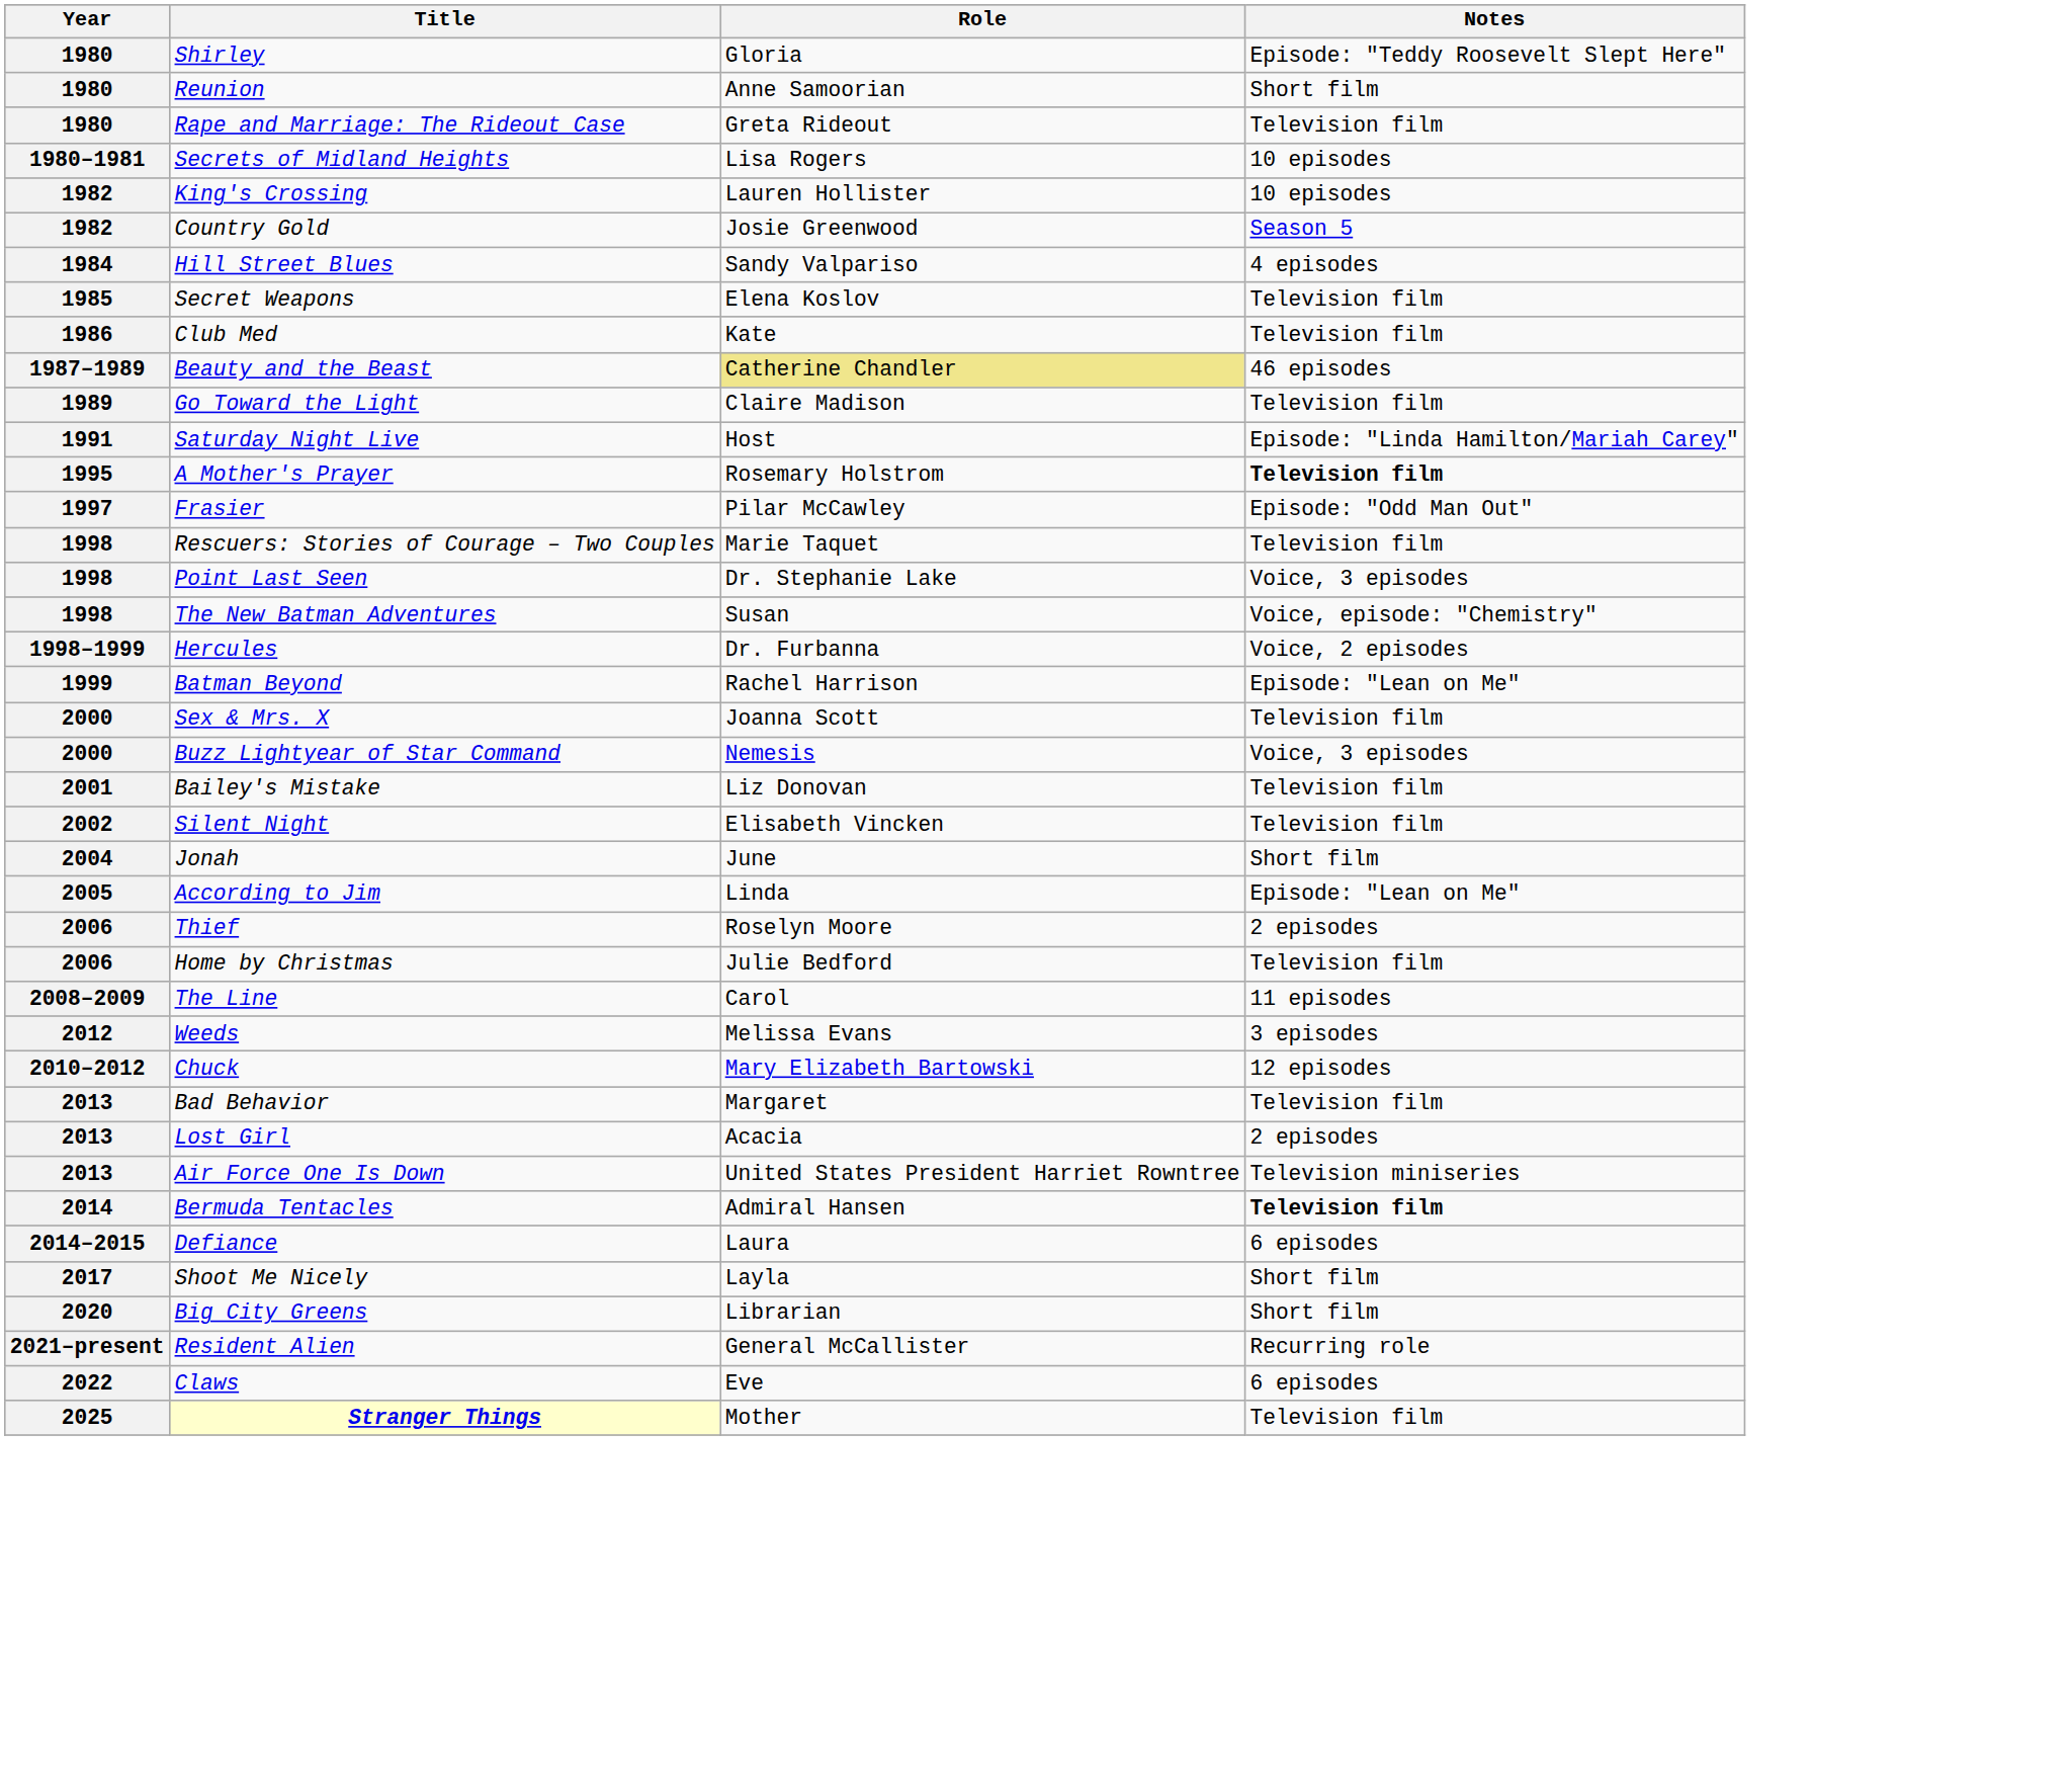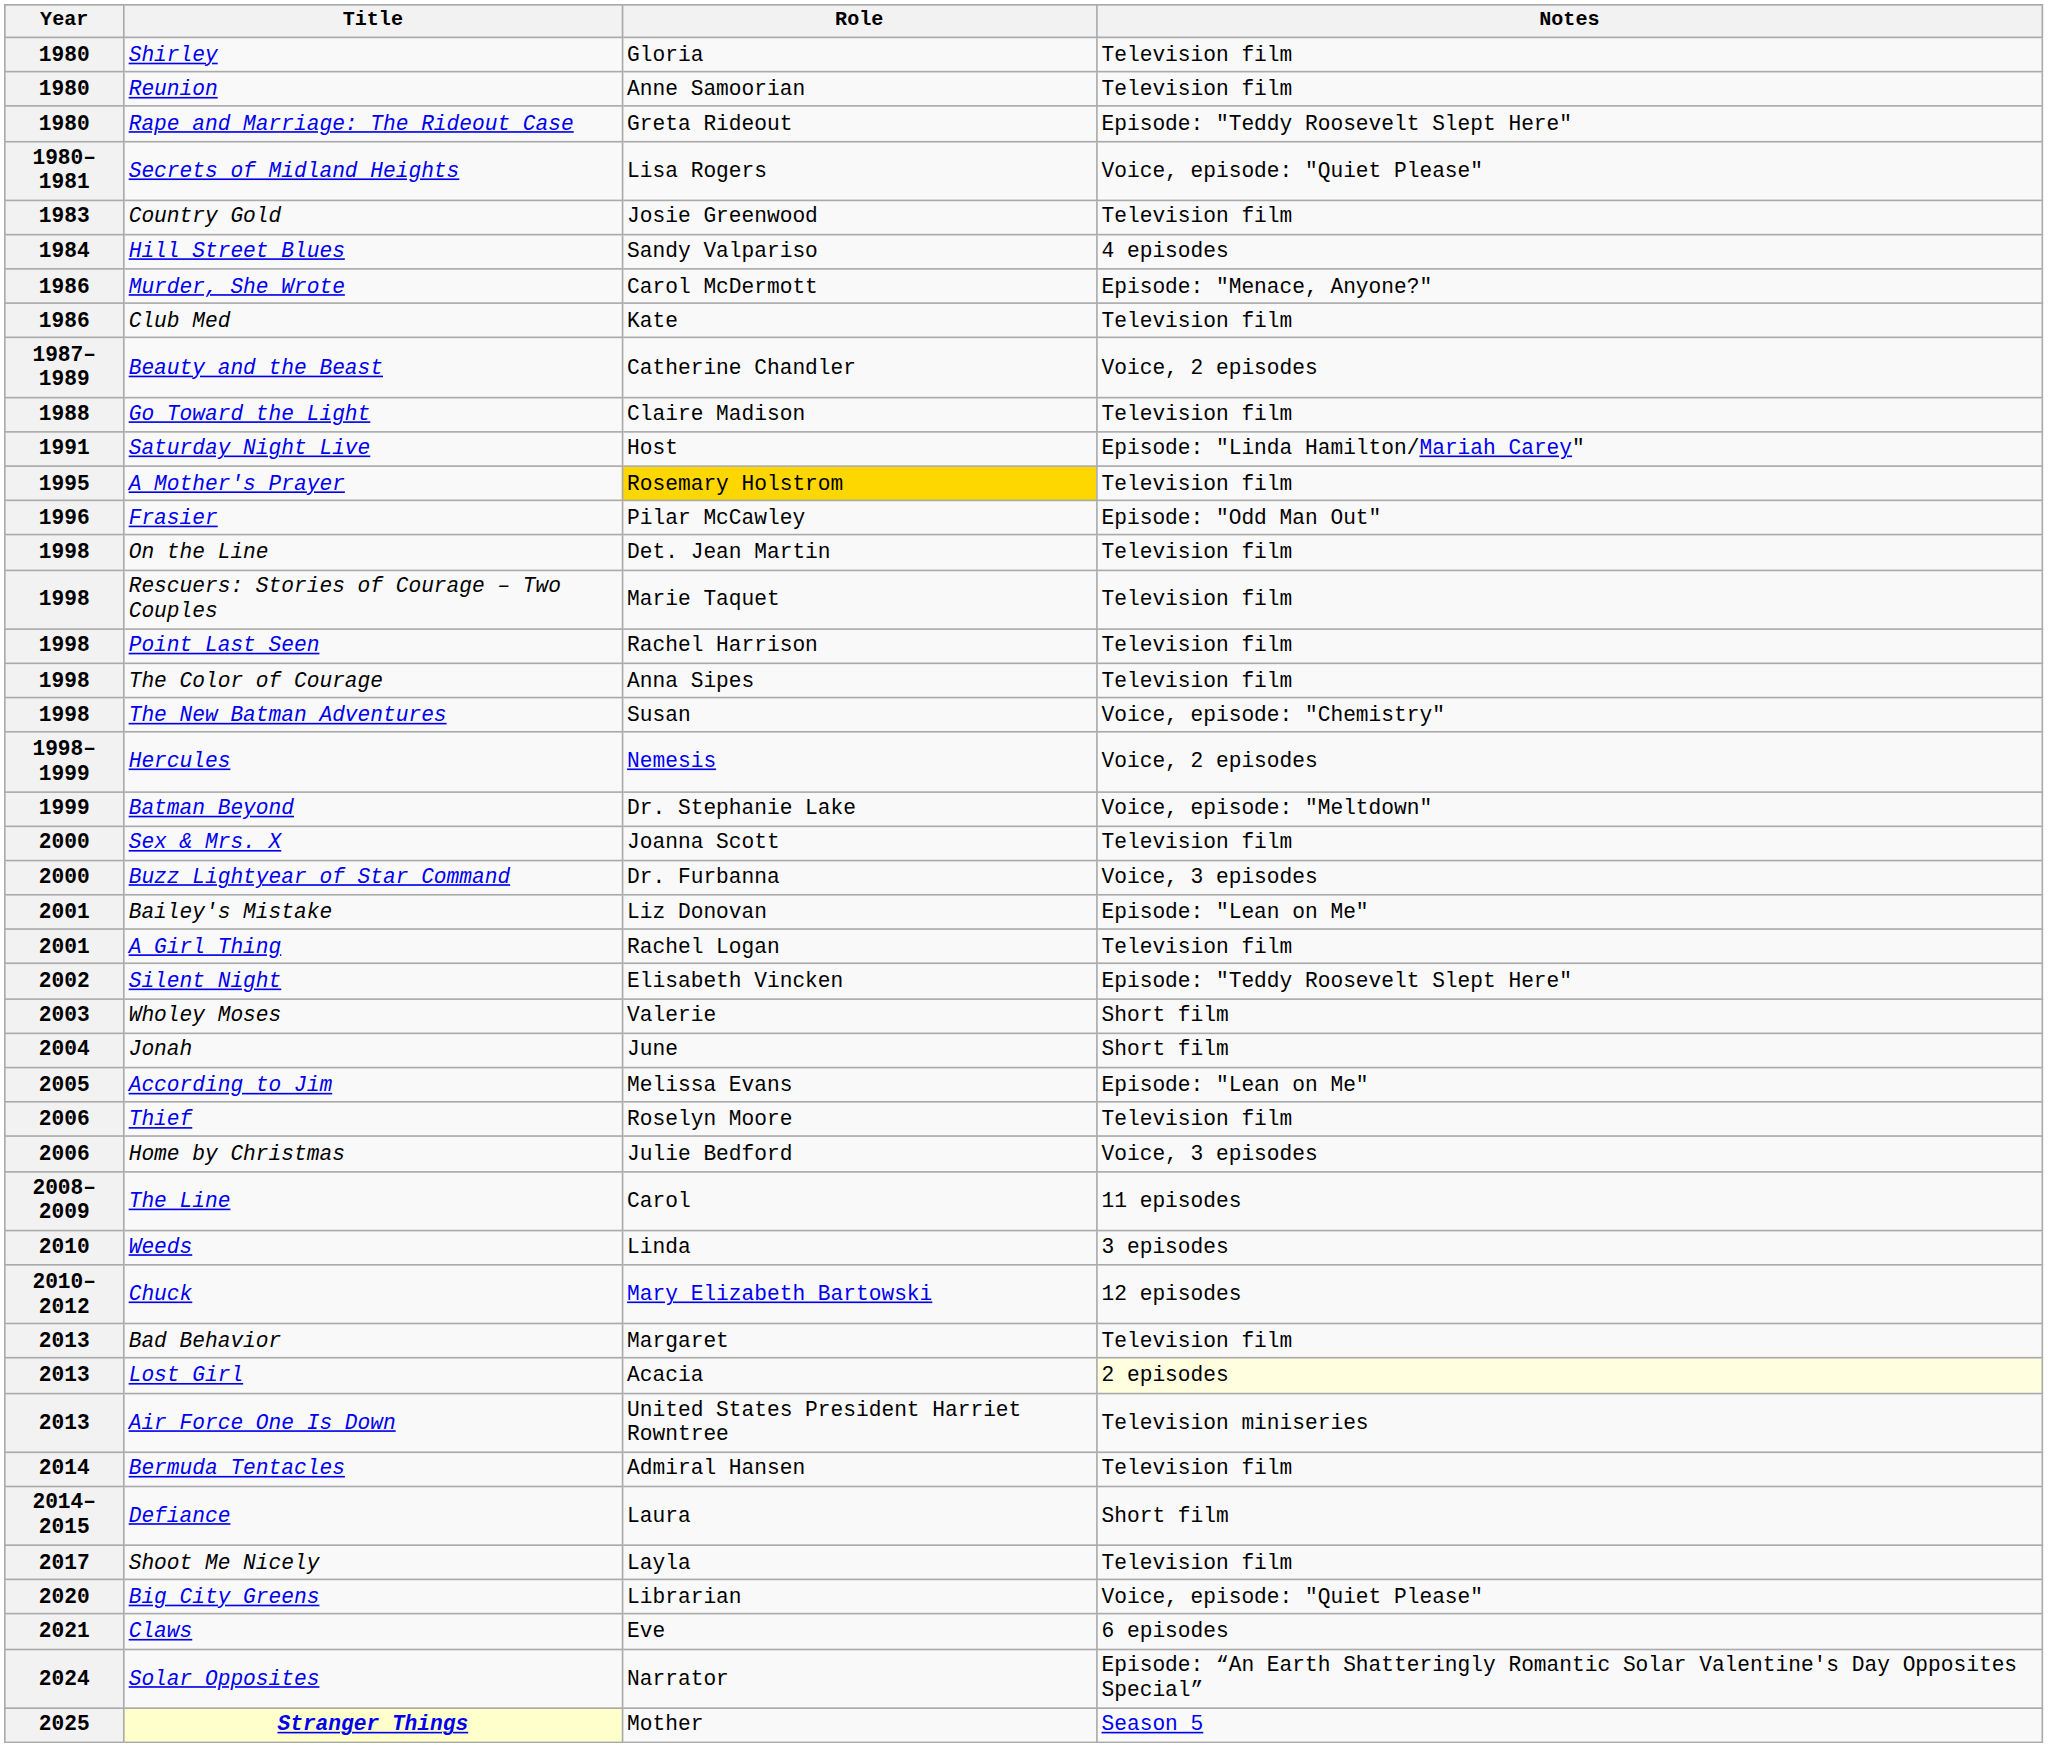 <table class="wikitable plainrowheaders sortable">
 <tr style="background:#ccc; text-align:center; font-size:95%;">
 <th scope="col">Year</th>
 <th scope="col">Title</th>
 <th scope="col">Role</th>
 <th scope="col" class="unsortable">Notes</th>
 </tr>
 <tr>
 <th scope=row>1980</th>
 <td><em><a href='#'>Shirley</a></em></td>
 <td>Gloria</td>
-<td>Episode: "Teddy Roosevelt Slept Here"</td>
+<td>Television film</td>
 </tr>
 <tr>
 <th scope=row>1980</th>
 <td><em><a href='#'>Reunion</a></em></td>
 <td>Anne Samoorian</td>
-<td>Short film</td>
+<td>Television film</td>
 </tr>
 <tr>
 <th scope=row>1980</th>
 <td><em><a href='#'>Rape and Marriage: The Rideout Case</a></em></td>
 <td>Greta Rideout</td>
-<td>Television film</td>
+<td>Episode: "Teddy Roosevelt Slept Here"</td>
 </tr>
 <tr>
 <th scope=row>1980–1981</th>
 <td><em><a href='#'>Secrets of Midland Heights</a></em></td>
 <td>Lisa Rogers</td>
-<td>10 episodes</td>
+<td>Voice, episode: "Quiet Please"</td>
 </tr>
 <tr>
-<th scope=row>1982</th>
-<td><em><a href='#'>King's Crossing</a></em></td>
-<td>Lauren Hollister</td>
-<td>10 episodes</td>
-</tr>
-<tr>
-<th scope=row>1982</th>
+<th scope=row>1983</th>
 <td><em>Country Gold</em></td>
 <td>Josie Greenwood</td>
-<td><a href='#'>Season 5</a></td>
+<td>Television film</td>
 </tr>
 <tr>
 <th scope=row>1984</th>
 <td><em><a href='#'>Hill Street Blues</a></em></td>
 <td>Sandy Valpariso</td>
 <td>4 episodes</td>
 </tr>
 <tr>
-<th scope=row>1985</th>
-<td><em>Secret Weapons</em></td>
-<td>Elena Koslov</td>
-<td>Television film</td>
+<th scope=row>1986</th>
+<td><em><a href='#'>Murder, She Wrote</a></em></td>
+<td>Carol McDermott</td>
+<td>Episode: "Menace, Anyone?"</td>
 </tr>
 <tr>
 <th scope=row>1986</th>
 <td><em>Club Med</em></td>
 <td>Kate</td>
 <td>Television film</td>
 </tr>
 <tr>
 <th scope=row>1987–1989</th>
 <td><em><a href='#'>Beauty and the Beast</a></em></td>
-<td style="background: khaki;">Catherine Chandler</td>
-<td>46 episodes</td>
+<td>Catherine Chandler</td>
+<td>Voice, 2 episodes</td>
 </tr>
 <tr>
-<th scope=row>1989</th>
+<th scope=row>1988</th>
 <td><em><a href='#'>Go Toward the Light</a></em></td>
 <td>Claire Madison</td>
 <td>Television film</td>
 </tr>
 <tr>
 <th scope=row>1991</th>
 <td><em><a href='#'>Saturday Night Live</a></em></td>
 <td>Host</td>
 <td>Episode: "Linda Hamilton/<a href='#'>Mariah Carey</a>"</td>
 </tr>
 <tr>
 <th scope=row>1995</th>
 <td><em><a href='#'>A Mother's Prayer</a></em></td>
-<td>Rosemary Holstrom</td>
-<td><strong>Television film</strong></td>
+<td style="background: gold;">Rosemary Holstrom</td>
+<td>Television film</td>
 </tr>
 <tr>
-<th scope=row>1997</th>
+<th scope=row>1996</th>
 <td><em><a href='#'>Frasier</a></em></td>
 <td>Pilar McCawley</td>
 <td>Episode: "Odd Man Out"</td>
+</tr>
+<tr>
+<th scope=row>1998</th>
+<td><em>On the Line</em></td>
+<td>Det. Jean Martin</td>
+<td>Television film</td>
 </tr>
 <tr>
 <th scope=row>1998</th>
 <td><em>Rescuers: Stories of Courage – Two Couples</em></td>
 <td>Marie Taquet</td>
 <td>Television film</td>
 </tr>
 <tr>
 <th scope=row>1998</th>
 <td><em><a href='#'>Point Last Seen</a></em></td>
-<td>Dr. Stephanie Lake</td>
-<td>Voice, 3 episodes</td>
+<td>Rachel Harrison</td>
+<td>Television film</td>
+</tr>
+<tr>
+<th scope=row>1998</th>
+<td><em>The Color of Courage</em></td>
+<td>Anna Sipes</td>
+<td>Television film</td>
 </tr>
 <tr>
 <th scope=row>1998</th>
 <td><em><a href='#'>The New Batman Adventures</a></em></td>
 <td>Susan</td>
 <td>Voice, episode: "Chemistry"</td>
 </tr>
 <tr>
 <th scope=row>1998–1999</th>
 <td><em><a href='#'>Hercules</a></em></td>
-<td>Dr. Furbanna</td>
+<td><a href='#'>Nemesis</a></td>
 <td>Voice, 2 episodes</td>
 </tr>
 <tr>
 <th scope=row>1999</th>
 <td><em><a href='#'>Batman Beyond</a></em></td>
-<td>Rachel Harrison</td>
-<td>Episode: "Lean on Me"</td>
+<td>Dr. Stephanie Lake</td>
+<td>Voice, episode: "Meltdown"</td>
 </tr>
 <tr>
 <th scope=row>2000</th>
 <td><em><a href='#'>Sex & Mrs. X</a></em></td>
 <td>Joanna Scott</td>
 <td>Television film</td>
 </tr>
 <tr>
 <th scope=row>2000</th>
 <td><em><a href='#'>Buzz Lightyear of Star Command</a></em></td>
-<td><a href='#'>Nemesis</a></td>
+<td>Dr. Furbanna</td>
 <td>Voice, 3 episodes</td>
 </tr>
 <tr>
 <th scope=row>2001</th>
 <td><em>Bailey's Mistake</em></td>
 <td>Liz Donovan</td>
+<td>Episode: "Lean on Me"</td>
+</tr>
+<tr>
+<th scope=row>2001</th>
+<td><em><a href='#'>A Girl Thing</a></em></td>
+<td>Rachel Logan</td>
 <td>Television film</td>
 </tr>
 <tr>
 <th scope=row>2002</th>
 <td><em><a href='#'>Silent Night</a></em></td>
 <td>Elisabeth Vincken</td>
-<td>Television film</td>
+<td>Episode: "Teddy Roosevelt Slept Here"</td>
+</tr>
+<tr>
+<th scope=row>2003</th>
+<td><em>Wholey Moses</em></td>
+<td>Valerie</td>
+<td>Short film</td>
 </tr>
 <tr>
 <th scope=row>2004</th>
 <td><em>Jonah</em></td>
 <td>June</td>
 <td>Short film</td>
 </tr>
 <tr>
 <th scope=row>2005</th>
 <td><em><a href='#'>According to Jim</a></em></td>
-<td>Linda</td>
+<td>Melissa Evans</td>
 <td>Episode: "Lean on Me"</td>
 </tr>
 <tr>
 <th scope=row>2006</th>
 <td><em><a href='#'>Thief</a></em></td>
 <td>Roselyn Moore</td>
-<td>2 episodes</td>
+<td>Television film</td>
 </tr>
 <tr>
 <th scope=row>2006</th>
 <td><em>Home by Christmas</em></td>
 <td>Julie Bedford</td>
-<td>Television film</td>
+<td>Voice, 3 episodes</td>
 </tr>
 <tr>
 <th scope=row>2008–2009</th>
 <td><em><a href='#'>The Line</a></em></td>
 <td>Carol</td>
 <td>11 episodes</td>
 </tr>
 <tr>
-<th scope=row>2012</th>
+<th scope=row>2010</th>
 <td><em><a href='#'>Weeds</a></em></td>
-<td>Melissa Evans</td>
+<td>Linda</td>
 <td>3 episodes</td>
 </tr>
 <tr>
 <th scope=row>2010–2012</th>
 <td><em><a href='#'>Chuck</a></em></td>
 <td><a href='#'>Mary Elizabeth Bartowski</a></td>
 <td>12 episodes</td>
 </tr>
 <tr>
 <th scope=row>2013</th>
 <td><em>Bad Behavior</em></td>
 <td>Margaret</td>
 <td>Television film</td>
 </tr>
 <tr>
 <th scope=row>2013</th>
 <td><em><a href='#'>Lost Girl</a></em></td>
 <td>Acacia</td>
-<td>2 episodes</td>
+<td style="background: lightyellow;">2 episodes</td>
 </tr>
 <tr>
 <th scope=row>2013</th>
 <td><em><a href='#'>Air Force One Is Down</a></em></td>
 <td>United States President Harriet Rowntree</td>
 <td>Television miniseries</td>
 </tr>
 <tr>
 <th scope=row>2014</th>
 <td><em><a href='#'>Bermuda Tentacles</a></em></td>
 <td>Admiral Hansen</td>
-<td><strong>Television film</strong></td>
+<td>Television film</td>
 </tr>
 <tr>
 <th scope=row>2014–2015</th>
 <td><em><a href='#'>Defiance</a></em></td>
 <td>Laura</td>
-<td>6 episodes</td>
+<td>Short film</td>
 </tr>
 <tr>
 <th scope=row>2017</th>
 <td><em>Shoot Me Nicely</em></td>
 <td>Layla</td>
-<td>Short film</td>
+<td>Television film</td>
 </tr>
 <tr>
 <th scope=row>2020</th>
 <td><em><a href='#'>Big City Greens</a></em></td>
 <td>Librarian</td>
-<td>Short film</td>
+<td>Voice, episode: "Quiet Please"</td>
 </tr>
 <tr>
-<th scope=row>2021–present</th>
-<td><em><a href='#'>Resident Alien</a></em></td>
-<td>General McCallister</td>
-<td>Recurring role</td>
-</tr>
-<tr>
-<th scope=row>2022</th>
+<th scope=row>2021</th>
 <td><em><a href='#'>Claws</a></em></td>
 <td>Eve</td>
 <td>6 episodes</td>
 </tr>
 <tr>
+<th scope=row>2024</th>
+<td><em><a href='#'>Solar Opposites</a></em></td>
+<td>Narrator</td>
+<td>Episode: “An Earth Shatteringly Romantic Solar Valentine's Day Opposites Special”</td>
+</tr>
+<tr>
 <th scope=row>2025</th>
 <th scope=row style="background:#FFFFCC;"><em><a href='#'>Stranger Things</a></em> </th>
 <td>Mother</td>
-<td>Television film</td>
+<td><a href='#'>Season 5</a></td>
 </tr>
 </table>
